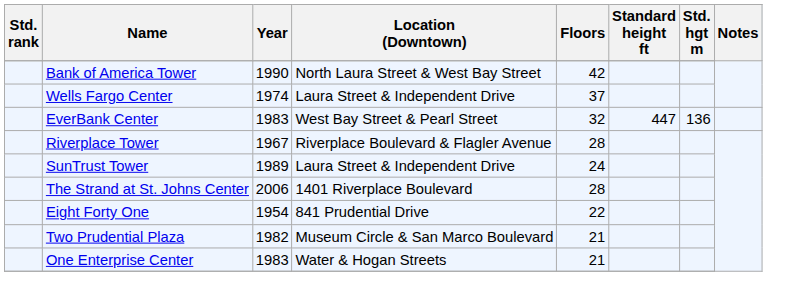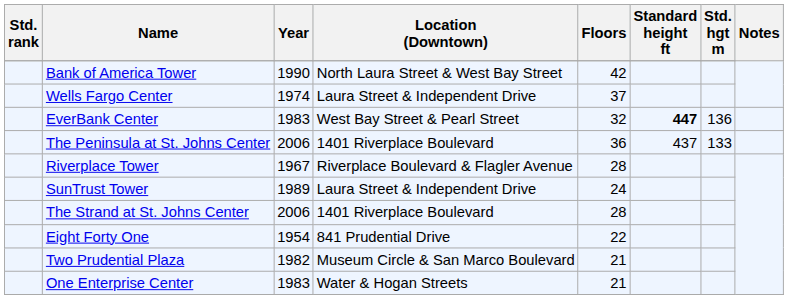 <table class="wikitable sortable" style="font-size:95%; background:#eef5ff;">
 <tr bgcolor="ddeeee">
 <th bgcolor="ccdddd">Std.<br>rank<br></th>
 <th>Name</th>
 <th>Year<br></th>
 <th>Location<br>(Downtown) <br></th>
 <th>Floors<br></th>
 <th>Standard<br>height<br>ft</th>
 <th>Std.<br>hgt<br>m</th>
 <th class="unsortable">Notes</th>
 </tr>
 <tr bgcolor=e9e9e9>
 </tr>
 <tr>
 <td></td>
 <td><a href='#'>Bank of America Tower</a></td>
 <td>1990</td>
 <td>North Laura Street & West Bay Street</td>
 <td align="right">42</td>
 <td></td>
 <td></td>
 </tr>
 <tr>
 <td></td>
 <td><a href='#'>Wells Fargo Center</a></td>
 <td>1974</td>
 <td>Laura Street & Independent Drive</td>
 <td align="right">37</td>
 <td></td>
 <td></td>
 </tr>
 <tr>
 <td></td>
 <td><a href='#'>EverBank Center</a></td>
 <td>1983</td>
 <td>West Bay Street & Pearl Street</td>
 <td align="right">32</td>
-<td align="right">447</td>
+<td align="right"><strong>447</strong></td>
 <td align="right">136</td>
+<td></td>
+</tr>
+<tr>
+<td></td>
+<td><a href='#'>The Peninsula at St. Johns Center</a></td>
+<td>2006</td>
+<td>1401 Riverplace Boulevard</td>
+<td align="right">36</td>
+<td align="right">437</td>
+<td align="right">133</td>
 <td></td>
 </tr>
 <tr>
 <td></td>
 <td><a href='#'>Riverplace Tower</a></td>
 <td>1967</td>
 <td>Riverplace Boulevard & Flagler Avenue</td>
 <td align="right">28</td>
 <td></td>
 <td></td>
 </tr>
 <tr>
 <td></td>
 <td><a href='#'>SunTrust Tower</a></td>
 <td>1989</td>
 <td>Laura Street & Independent Drive</td>
 <td align="right">24</td>
 <td></td>
 <td></td>
 </tr>
 <tr>
 <td></td>
 <td><a href='#'>The Strand at St. Johns Center</a></td>
 <td>2006</td>
 <td>1401 Riverplace Boulevard</td>
 <td align="right">28</td>
 <td></td>
 <td></td>
 </tr>
 <tr>
 <td></td>
 <td><a href='#'>Eight Forty One</a></td>
 <td>1954</td>
 <td>841 Prudential Drive</td>
 <td align="right">22</td>
 <td></td>
 <td></td>
 </tr>
 <tr>
 <td></td>
 <td><a href='#'>Two Prudential Plaza</a></td>
 <td>1982</td>
 <td>Museum Circle & San Marco Boulevard</td>
 <td align="right">21</td>
 <td></td>
 <td></td>
 </tr>
 <tr>
 <td></td>
 <td><a href='#'>One Enterprise Center</a></td>
 <td>1983</td>
 <td>Water & Hogan Streets</td>
 <td align="right">21</td>
 <td></td>
 <td></td>
 </tr>
 <tr>
 </tr>
 </table>
